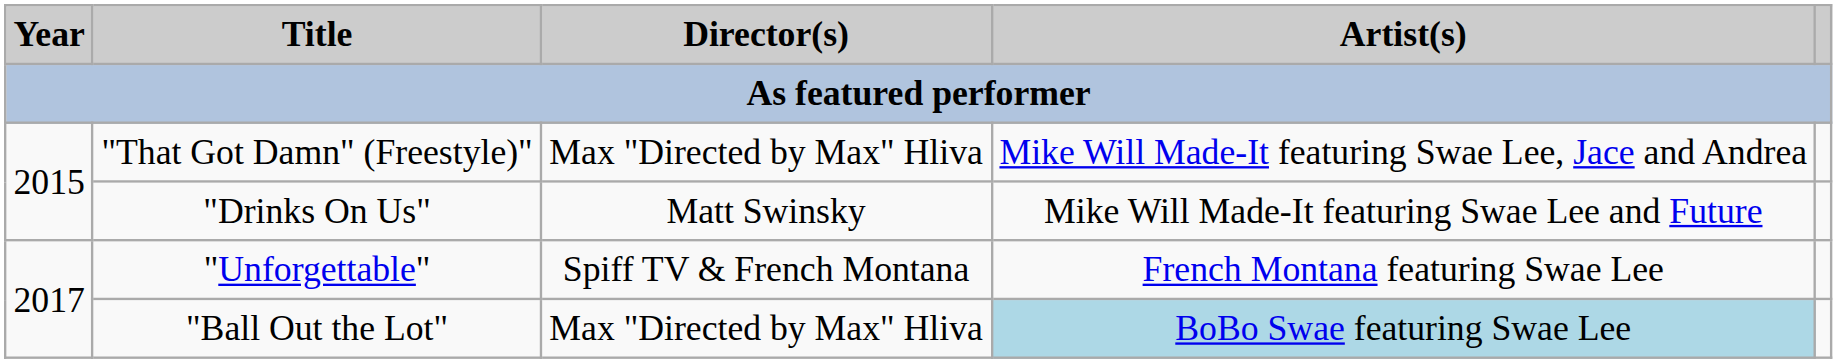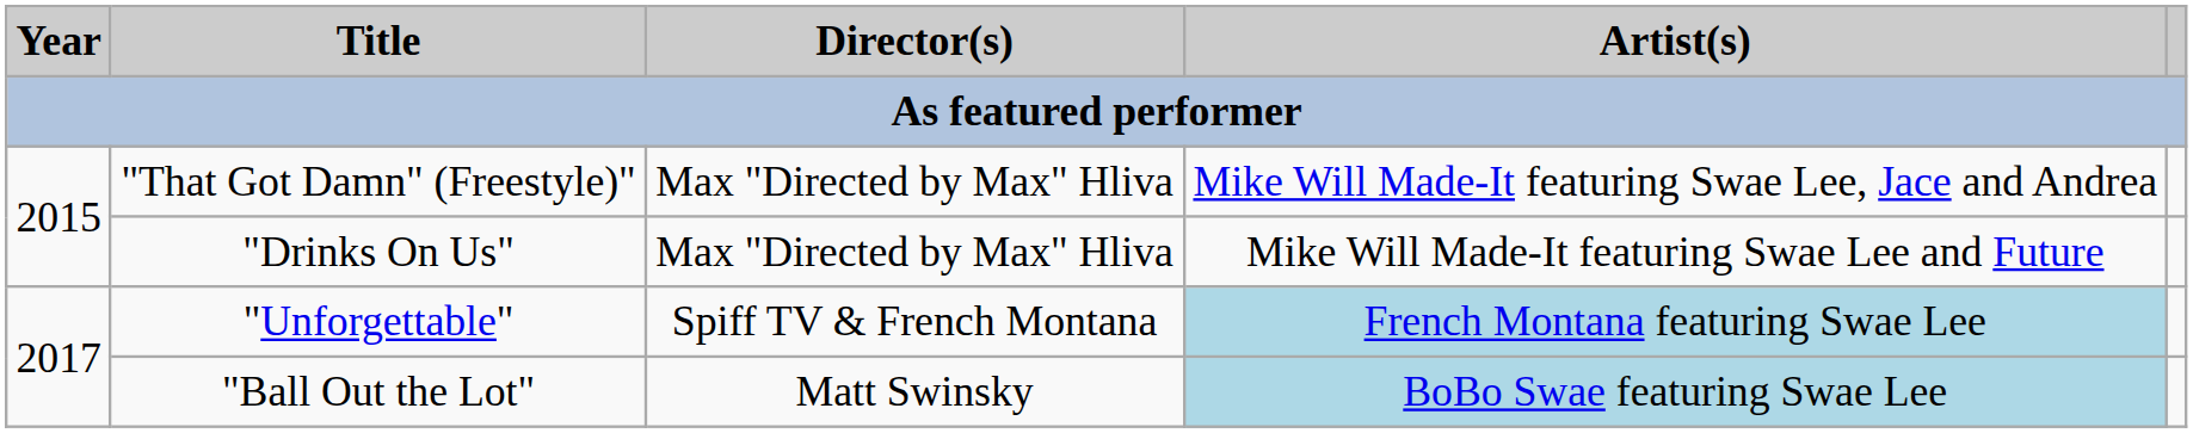 <table class="wikitable"  style="font-size:95%; text-align:center;">
 <tr>
 <th style="background:#ccc;">Year</th>
 <th style="background:#ccc;">Title</th>
 <th style="background:#ccc;">Director(s)</th>
 <th style="background:#ccc;">Artist(s)</th>
 <th style="background:#ccc;"></th>
 </tr>
 <tr style="text-align:center;">
 <th colspan="5" style="background:#B0C4DE;">As featured performer</th>
 </tr>
 <tr>
 <td rowspan="2" style="text-align:center;">2015</td>
 <td>"That Got Damn" (Freestyle)"</td>
 <td>Max "Directed by Max" Hliva</td>
 <td><a href='#'>Mike Will Made-It</a> featuring Swae Lee, <a href='#'>Jace</a> and Andrea</td>
 <td></td>
 </tr>
 <tr>
 <td>"Drinks On Us"</td>
-<td>Matt Swinsky</td>
+<td>Max "Directed by Max" Hliva</td>
 <td>Mike Will Made-It featuring Swae Lee and <a href='#'>Future</a></td>
 <td></td>
 </tr>
 <tr>
 <td rowspan="2" style="text-align:center;">2017</td>
 <td>"<a href='#'>Unforgettable</a>"</td>
 <td>Spiff TV & French Montana</td>
-<td><a href='#'>French Montana</a> featuring Swae Lee</td>
+<td style="background: lightblue;"><a href='#'>French Montana</a> featuring Swae Lee</td>
 <td></td>
 </tr>
 <tr>
 <td>"Ball Out the Lot"</td>
-<td>Max "Directed by Max" Hliva</td>
+<td>Matt Swinsky</td>
 <td style="background: lightblue;"><a href='#'>BoBo Swae</a> featuring Swae Lee</td>
 <td></td>
 </tr>
 </table>
